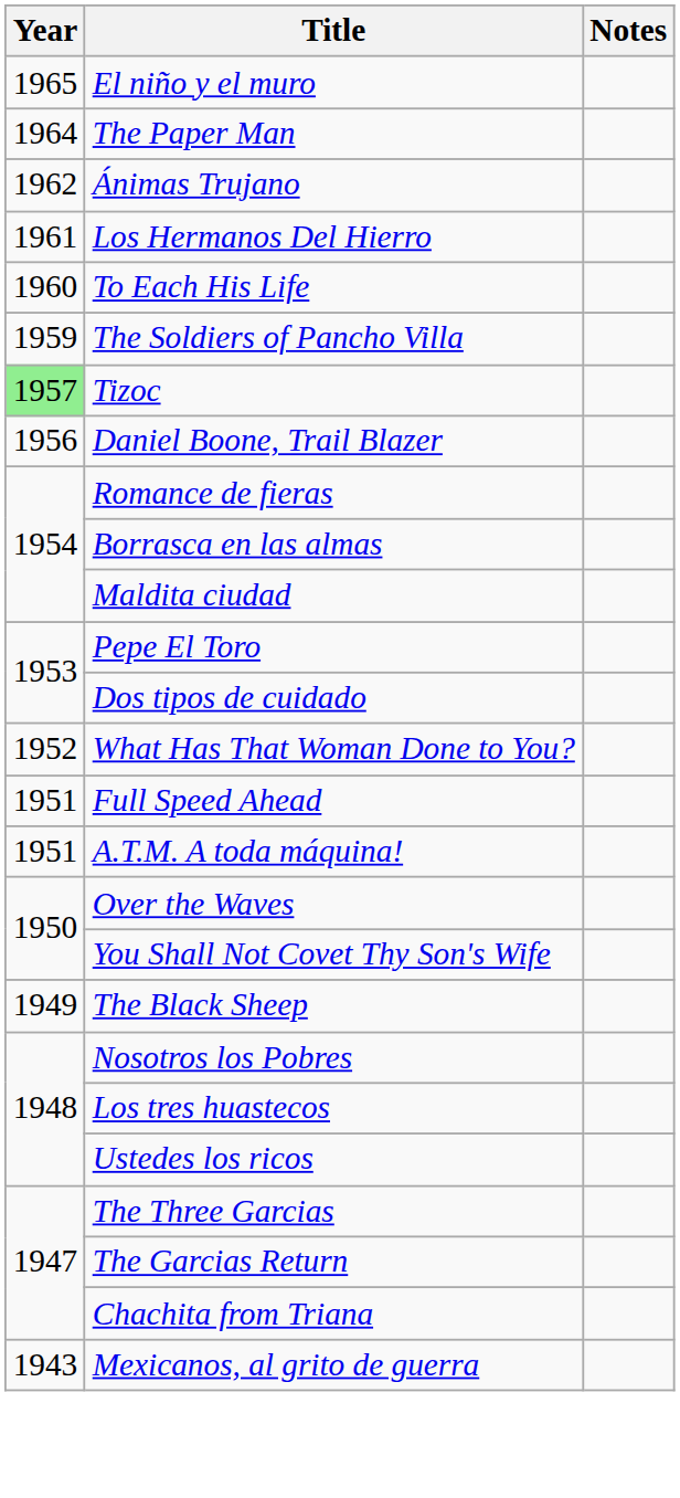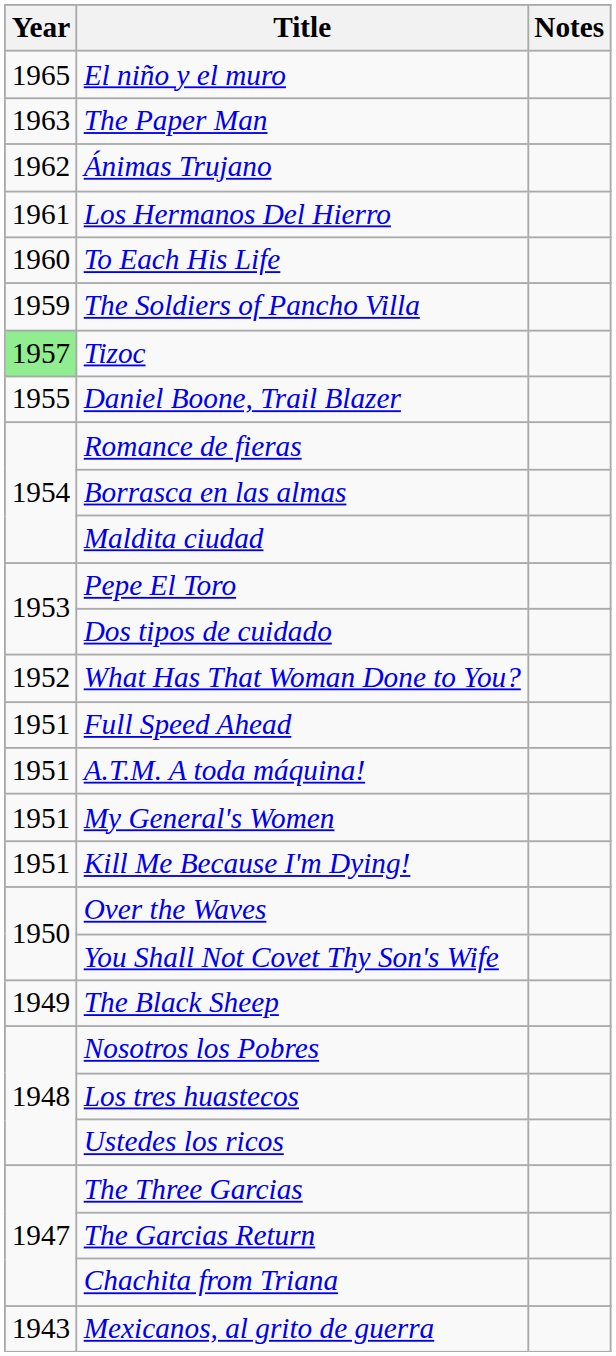 <table class="wikitable sortable">
 <tr>
 <th>Year</th>
 <th>Title</th>
 <th class="unsortable">Notes</th>
 </tr>
 <tr>
 <td>1965</td>
 <td><em><a href='#'>El niño y el muro</a></em></td>
 <td></td>
 </tr>
 <tr>
-<td>1964</td>
+<td>1963</td>
 <td><em><a href='#'>The Paper Man</a></em></td>
 <td></td>
 </tr>
 <tr>
 <td>1962</td>
 <td><em><a href='#'>Ánimas Trujano</a></em></td>
 <td></td>
 </tr>
 <tr>
 <td>1961</td>
 <td><em><a href='#'>Los Hermanos Del Hierro</a></em></td>
 <td></td>
 </tr>
 <tr>
 <td>1960</td>
 <td><em><a href='#'>To Each His Life</a></em></td>
 <td></td>
 </tr>
 <tr>
 <td>1959</td>
 <td><em><a href='#'>The Soldiers of Pancho Villa</a></em></td>
 <td></td>
 </tr>
 <tr>
 <td style="background: lightgreen;">1957</td>
 <td><em><a href='#'>Tizoc</a></em></td>
 <td></td>
 </tr>
 <tr>
-<td>1956</td>
+<td>1955</td>
 <td><em><a href='#'>Daniel Boone, Trail Blazer</a></em></td>
 <td></td>
 </tr>
 <tr>
 <td rowspan="3">1954</td>
 <td><em><a href='#'>Romance de fieras</a></em></td>
 <td></td>
 </tr>
 <tr>
 <td><em><a href='#'>Borrasca en las almas</a></em></td>
 <td></td>
 </tr>
 <tr>
 <td><em><a href='#'>Maldita ciudad</a></em></td>
 <td></td>
 </tr>
 <tr>
 <td rowspan="2">1953</td>
 <td><em><a href='#'>Pepe El Toro</a></em></td>
 <td></td>
 </tr>
 <tr>
 <td><em><a href='#'>Dos tipos de cuidado</a></em></td>
 <td></td>
 </tr>
 <tr>
 <td>1952</td>
 <td><em><a href='#'>What Has That Woman Done to You?</a></em></td>
 <td></td>
 </tr>
 <tr>
 <td>1951</td>
 <td><em><a href='#'>Full Speed Ahead</a></em></td>
 <td></td>
 </tr>
 <tr>
 <td>1951</td>
 <td><em><a href='#'>A.T.M. A toda máquina!</a></em></td>
+<td></td>
+</tr>
+<tr>
+<td>1951</td>
+<td><em><a href='#'>My General's Women</a></em></td>
+<td></td>
+</tr>
+<tr>
+<td>1951</td>
+<td><em><a href='#'>Kill Me Because I'm Dying!</a></em></td>
 <td></td>
 </tr>
 <tr>
 <td rowspan="2">1950</td>
 <td><em><a href='#'>Over the Waves</a></em></td>
 <td></td>
 </tr>
 <tr>
 <td><em><a href='#'>You Shall Not Covet Thy Son's Wife</a></em></td>
 <td></td>
 </tr>
 <tr>
 <td>1949</td>
 <td><em><a href='#'>The Black Sheep</a></em></td>
 <td></td>
 </tr>
 <tr>
 <td rowspan="3">1948</td>
 <td><em><a href='#'>Nosotros los Pobres</a></em></td>
 <td></td>
 </tr>
 <tr>
 <td><em><a href='#'>Los tres huastecos</a></em></td>
 <td></td>
 </tr>
 <tr>
 <td><em><a href='#'>Ustedes los ricos</a></em></td>
 <td></td>
 </tr>
 <tr>
 <td rowspan="3">1947</td>
 <td><em><a href='#'>The Three Garcias</a></em></td>
 <td></td>
 </tr>
 <tr>
 <td><em><a href='#'>The Garcias Return</a></em></td>
 <td></td>
 </tr>
 <tr>
 <td><em><a href='#'>Chachita from Triana</a></em></td>
 <td></td>
 </tr>
 <tr>
 <td>1943</td>
 <td><em><a href='#'>Mexicanos, al grito de guerra</a></em></td>
 </tr>
 </table>
